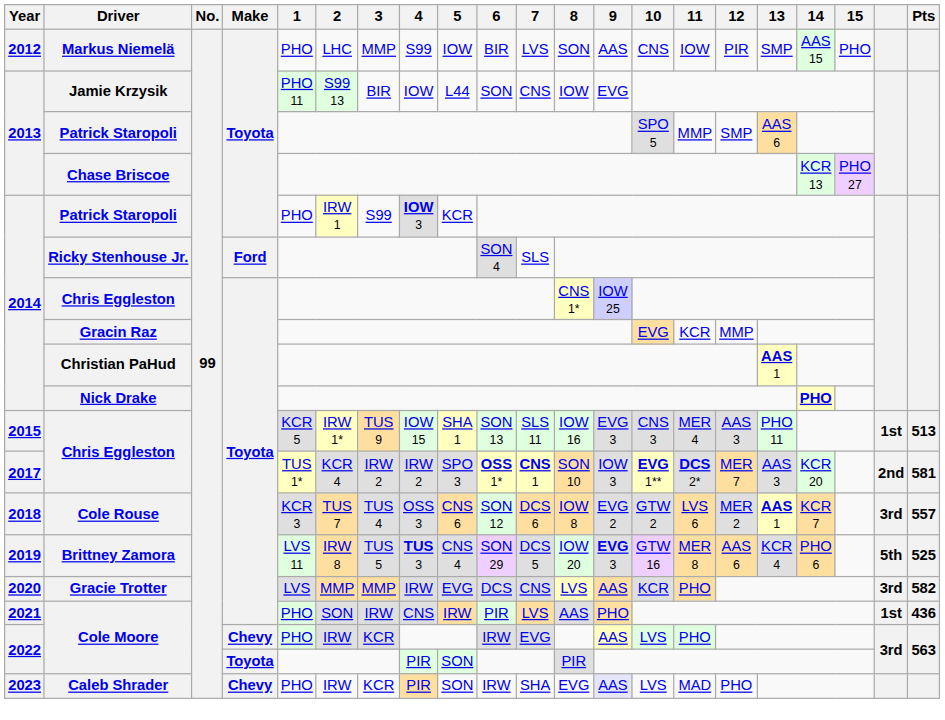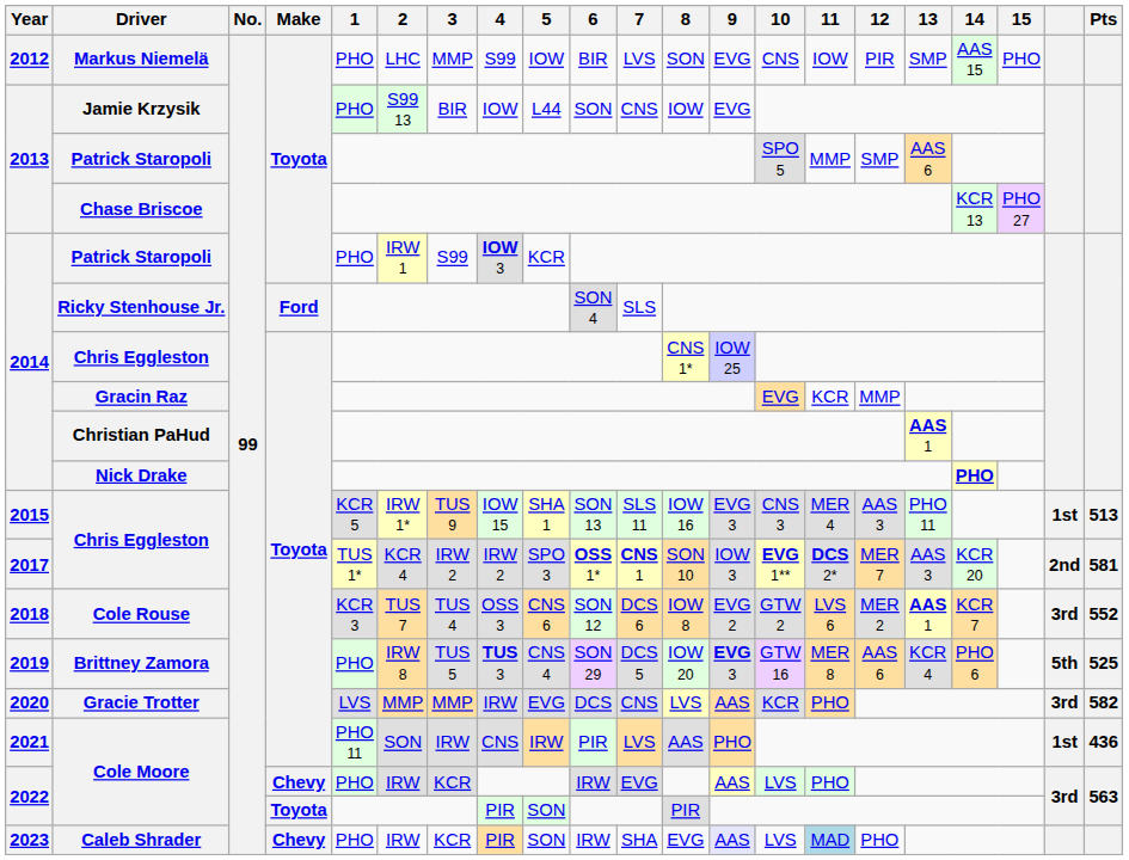 <table class="wikitable" style="text-align:center; font-size:75%">
 <tr>
 <th>Year</th>
 <th>Driver</th>
 <th>No.</th>
 <th>Make</th>
 <th>1</th>
 <th>2</th>
 <th>3</th>
 <th>4</th>
 <th>5</th>
 <th>6</th>
 <th>7</th>
 <th>8</th>
 <th>9</th>
 <th>10</th>
 <th>11</th>
 <th>12</th>
 <th>13</th>
 <th>14</th>
 <th>15</th>
 <th></th>
 <th>Pts</th>
 </tr>
 <tr>
 <th><a href='#'>2012</a></th>
 <th><a href='#'>Markus Niemelä</a></th>
 <th rowspan=19>99</th>
 <th rowspan=5><a href='#'>Toyota</a></th>
 <td><a href='#'>PHO</a></td>
 <td><a href='#'>LHC</a></td>
 <td><a href='#'>MMP</a></td>
 <td><a href='#'>S99</a></td>
 <td><a href='#'>IOW</a></td>
 <td><a href='#'>BIR</a></td>
 <td><a href='#'>LVS</a></td>
 <td><a href='#'>SON</a></td>
-<td><a href='#'>AAS</a></td>
+<td><a href='#'>EVG</a></td>
 <td><a href='#'>CNS</a></td>
 <td><a href='#'>IOW</a></td>
 <td><a href='#'>PIR</a></td>
 <td><a href='#'>SMP</a></td>
 <td style="background:#DFFFDF;"><a href='#'>AAS</a><br><small>15</small></td>
 <td><a href='#'>PHO</a></td>
 <th></th>
 <th></th>
 </tr>
 <tr>
 <th rowspan=3><a href='#'>2013</a></th>
 <th>Jamie Krzysik</th>
-<td style="background:#DFFFDF;"><a href='#'>PHO</a><br><small>11</small></td>
+<td style="background:#DFFFDF;"><a href='#'>PHO</a><br></td>
 <td style="background:#DFFFDF;"><a href='#'>S99</a><br><small>13</small></td>
 <td><a href='#'>BIR</a></td>
 <td><a href='#'>IOW</a></td>
 <td><a href='#'>L44</a></td>
 <td><a href='#'>SON</a></td>
 <td><a href='#'>CNS</a></td>
 <td><a href='#'>IOW</a></td>
 <td><a href='#'>EVG</a></td>
 <td colspan=6></td>
 <th rowspan=3></th>
 <th rowspan=3></th>
 </tr>
 <tr>
 <th><a href='#'>Patrick Staropoli</a></th>
 <td colspan=9></td>
 <td style="background:#DFDFDF;"><a href='#'>SPO</a><br><small>5</small></td>
 <td><a href='#'>MMP</a></td>
 <td><a href='#'>SMP</a></td>
 <td style="background:#FFDF9F;"><a href='#'>AAS</a><br><small>6</small></td>
 <td colspan=2></td>
 </tr>
 <tr>
 <th><a href='#'>Chase Briscoe</a></th>
 <td colspan=13></td>
 <td style="background:#DFFFDF;"><a href='#'>KCR</a><br><small>13</small></td>
 <td style="background:#EFCFFF;"><a href='#'>PHO</a><br><small>27</small></td>
 </tr>
 <tr>
 <th rowspan=6><a href='#'>2014</a></th>
 <th><a href='#'>Patrick Staropoli</a></th>
 <td><a href='#'>PHO</a></td>
 <td style="background:#FFFFBF;"><a href='#'>IRW</a><br><small>1</small></td>
 <td><a href='#'>S99</a></td>
 <td style="background:#DFDFDF;"><strong><a href='#'>IOW</a></strong><br><small>3</small></td>
 <td><a href='#'>KCR</a></td>
 <td colspan=10></td>
 <th rowspan=6></th>
 <th rowspan=6></th>
 </tr>
 <tr>
 <th><a href='#'>Ricky Stenhouse Jr.</a></th>
 <th><a href='#'>Ford</a></th>
 <td colspan=5></td>
 <td style="background:#DFDFDF;"><a href='#'>SON</a><br><small>4</small></td>
 <td><a href='#'>SLS</a></td>
 <td colspan=8></td>
 </tr>
 <tr>
 <th><a href='#'>Chris Eggleston</a></th>
 <th rowspan=10><a href='#'>Toyota</a></th>
 <td colspan=7></td>
 <td style="background:#FFFFBF;"><a href='#'>CNS</a><br><small>1*</small></td>
 <td style="background:#CFCFFF;"><a href='#'>IOW</a><br><small>25</small></td>
 <td colspan=6></td>
 </tr>
 <tr>
 <th><a href='#'>Gracin Raz</a></th>
 <td colspan=9></td>
 <td style="background:#FFDF9F;"><a href='#'>EVG</a><br></td>
 <td><a href='#'>KCR</a></td>
 <td><a href='#'>MMP</a></td>
 <td colspan=3></td>
 </tr>
 <tr>
 <th>Christian PaHud</th>
 <td colspan=12></td>
 <td style="background:#FFFFBF;"><a href='#'><strong>AAS</strong></a><br><small>1</small></td>
 <td colspan=2></td>
 </tr>
 <tr>
 <th><a href='#'>Nick Drake</a></th>
 <td colspan=13></td>
 <td style="background-color:#FFFFBF"><strong><a href='#'>PHO</a></strong><br></td>
 <td></td>
 </tr>
 <tr>
 <th><a href='#'>2015</a></th>
 <th rowspan=2><a href='#'>Chris Eggleston</a></th>
 <td style="background:#DFDFDF;"><a href='#'>KCR</a><br><small>5</small></td>
 <td style="background:#FFFFBF;"><a href='#'>IRW</a><br><small>1*</small></td>
 <td style="background:#FFDF9F;"><a href='#'>TUS</a><br><small>9</small></td>
 <td style="background:#DFFFDF;"><a href='#'>IOW</a><br><small>15</small></td>
 <td style="background:#FFFFBF;"><a href='#'>SHA</a><br><small>1</small></td>
 <td style="background:#DFFFDF;"><a href='#'>SON</a><br><small>13</small></td>
 <td style="background:#DFFFDF;"><a href='#'>SLS</a><br><small>11</small></td>
 <td style="background:#DFFFDF;"><a href='#'>IOW</a><br><small>16</small></td>
 <td style="background:#DFDFDF;"><a href='#'>EVG</a><br><small>3</small></td>
 <td style="background:#DFDFDF;"><a href='#'>CNS</a><br><small>3</small></td>
 <td style="background:#DFDFDF;"><a href='#'>MER</a><br><small>4</small></td>
 <td style="background:#DFDFDF;"><a href='#'>AAS</a><br><small>3</small></td>
 <td style="background:#DFFFDF;"><a href='#'>PHO</a><br><small>11</small></td>
 <td colspan=2></td>
 <th>1st</th>
 <th>513</th>
 </tr>
 <tr>
 <th><a href='#'>2017</a></th>
 <td style="background:#FFFFBF;"><a href='#'>TUS</a><br><small>1*</small></td>
 <td style="background:#DFDFDF;"><a href='#'>KCR</a><br><small>4</small></td>
 <td style="background:#DFDFDF;"><a href='#'>IRW</a><br><small>2</small></td>
 <td style="background:#DFDFDF;"><a href='#'>IRW</a><br><small>2</small></td>
 <td style="background:#DFDFDF;"><a href='#'>SPO</a><br><small>3</small></td>
 <td style="background:#FFFFBF;"><strong><a href='#'>OSS</a></strong><br><small>1*</small></td>
 <td style="background:#FFFFBF;"><strong><a href='#'>CNS</a></strong><br><small>1</small></td>
 <td style="background:#FFDF9F;"><a href='#'>SON</a><br><small>10</small></td>
 <td style="background:#DFDFDF;"><a href='#'>IOW</a><br><small>3</small></td>
 <td style="background:#FFFFBF;"><strong><a href='#'>EVG</a></strong><br><small>1**</small></td>
 <td style="background:#DFDFDF;"><strong><a href='#'>DCS</a></strong><br><small>2*</small></td>
 <td style="background:#FFDF9F;"><a href='#'>MER</a><br><small>7</small></td>
 <td style="background:#DFDFDF;"><a href='#'>AAS</a><br><small>3</small></td>
 <td style="background:#DFFFDF;"><a href='#'>KCR</a><br><small>20</small></td>
 <td></td>
 <th>2nd</th>
 <th>581</th>
 </tr>
 <tr>
 <th><a href='#'>2018</a></th>
 <th><a href='#'>Cole Rouse</a></th>
 <td style="background:#DFDFDF;"><a href='#'>KCR</a><br><small>3</small></td>
 <td style="background:#FFDF9F;"><a href='#'>TUS</a><br><small>7</small></td>
 <td style="background:#DFDFDF;"><a href='#'>TUS</a><br><small>4</small></td>
 <td style="background:#DFDFDF;"><a href='#'>OSS</a><br><small>3</small></td>
 <td style="background:#FFDF9F;"><a href='#'>CNS</a><br><small>6</small></td>
 <td style="background:#DFFFDF;"><a href='#'>SON</a><br><small>12</small></td>
 <td style="background:#FFDF9F;"><a href='#'>DCS</a><br><small>6</small></td>
 <td style="background:#FFDF9F;"><a href='#'>IOW</a><br><small>8</small></td>
 <td style="background:#DFDFDF;"><a href='#'>EVG</a><br><small>2</small></td>
 <td style="background:#DFDFDF;"><a href='#'>GTW</a><br><small>2</small></td>
 <td style="background:#FFDF9F;"><a href='#'>LVS</a><br><small>6</small></td>
 <td style="background:#DFDFDF;"><a href='#'>MER</a><br><small>2</small></td>
 <td style="background:#FFFFBF;"><strong><a href='#'>AAS</a></strong><br><small>1</small></td>
 <td style="background:#FFDF9F;"><a href='#'>KCR</a><br><small>7</small></td>
 <td></td>
 <th>3rd</th>
-<th>557</th>
+<th>552</th>
 </tr>
 <tr>
 <th><a href='#'>2019</a></th>
 <th><a href='#'>Brittney Zamora</a></th>
-<td style="background:#DFFFDF;"><a href='#'>LVS</a><br><small>11</small></td>
+<td style="background:#DFFFDF;"><a href='#'>PHO</a><br></td>
 <td style="background:#FFDF9F;"><a href='#'>IRW</a><br><small>8</small></td>
 <td style="background:#DFDFDF;"><a href='#'>TUS</a><br><small>5</small></td>
 <td style="background:#DFDFDF;"><strong><a href='#'>TUS</a></strong><br><small>3</small></td>
 <td style="background:#DFDFDF;"><a href='#'>CNS</a><br><small>4</small></td>
 <td style="background:#EFCFFF;"><a href='#'>SON</a><br><small>29</small></td>
 <td style="background:#DFDFDF;"><a href='#'>DCS</a><br><small>5</small></td>
 <td style="background:#DFFFDF;"><a href='#'>IOW</a><br><small>20</small></td>
 <td style="background:#DFDFDF;"><strong><a href='#'>EVG</a></strong><br><small>3</small></td>
 <td style="background:#EFCFFF;"><a href='#'>GTW</a><br><small>16</small></td>
 <td style="background:#FFDF9F;"><a href='#'>MER</a><br><small>8</small></td>
 <td style="background:#FFDF9F;"><a href='#'>AAS</a><br><small>6</small></td>
 <td style="background:#DFDFDF;"><a href='#'>KCR</a><br><small>4</small></td>
 <td style="background:#FFDF9F;"><a href='#'>PHO</a><br><small>6</small></td>
 <td></td>
 <th>5th</th>
 <th>525</th>
 </tr>
 <tr>
 <th><a href='#'>2020</a></th>
 <th><a href='#'>Gracie Trotter</a></th>
 <td style="background:#DFDFDF;"><a href='#'>LVS</a><br></td>
 <td style="background:#FFDF9F;"><a href='#'>MMP</a><br></td>
 <td style="background:#FFDF9F;"><a href='#'>MMP</a><br></td>
 <td style="background:#DFDFDF;"><a href='#'>IRW</a><br></td>
 <td style="background:#DFDFDF;"><a href='#'>EVG</a><br></td>
 <td style="background:#DFDFDF;"><a href='#'>DCS</a><br></td>
 <td style="background:#DFDFDF;"><a href='#'>CNS</a><br></td>
 <td style="background:#FFFFBF;"><a href='#'>LVS</a><br></td>
 <td style="background:#FFDF9F;"><a href='#'>AAS</a><br></td>
 <td style="background:#DFDFDF;"><a href='#'>KCR</a><br></td>
 <td style="background:#FFDF9F;"><a href='#'>PHO</a><br></td>
 <td colspan=4></td>
 <th>3rd</th>
 <th>582</th>
 </tr>
 <tr>
 <th><a href='#'>2021</a></th>
 <th rowspan=3><a href='#'>Cole Moore</a></th>
-<td style="background:#DFFFDF;"><a href='#'>PHO</a><br></td>
+<td style="background:#DFFFDF;"><a href='#'>PHO</a><br><small>11</small></td>
 <td style="background:#DFDFDF;"><a href='#'>SON</a><br></td>
 <td style="background:#DFDFDF;"><a href='#'>IRW</a><br></td>
 <td style="background:#DFDFDF;"><a href='#'>CNS</a><br></td>
 <td style="background:#FFDF9F;"><a href='#'>IRW</a><br></td>
 <td style="background:#DFFFDF;"><a href='#'>PIR</a><br></td>
 <td style="background:#FFDF9F;"><a href='#'>LVS</a><br></td>
 <td style="background:#DFDFDF;"><a href='#'>AAS</a><br></td>
 <td style="background:#FFDF9F;"><a href='#'>PHO</a><br></td>
 <td colspan=6></td>
 <th>1st</th>
 <th>436</th>
 </tr>
 <tr>
 <th rowspan=2><a href='#'>2022</a></th>
 <th><a href='#'>Chevy</a></th>
 <td style="background:#DFFFDF;"><a href='#'>PHO</a><br></td>
 <td style="background:#DFDFDF;"><a href='#'>IRW</a><br></td>
 <td style="background:#DFDFDF;"><a href='#'>KCR</a><br></td>
 <td colspan=2></td>
 <td style="background:#DFDFDF;"><a href='#'>IRW</a><br></td>
 <td style="background:#DFDFDF;"><a href='#'>EVG</a><br></td>
 <td></td>
 <td style="background:#FFFFBF;"><a href='#'>AAS</a><br></td>
 <td style="background:#DFFFDF;"><a href='#'>LVS</a><br></td>
 <td style="background:#DFFFDF;"><a href='#'>PHO</a><br></td>
 <td colspan=4></td>
 <th rowspan=2>3rd</th>
 <th rowspan=2>563</th>
 </tr>
 <tr>
 <th><a href='#'>Toyota</a></th>
 <td colspan=3></td>
 <td style="background:#DFFFDF;"><a href='#'>PIR</a><br></td>
 <td style="background:#DFFFDF;"><a href='#'>SON</a><br></td>
 <td colspan=2></td>
 <td style="background:#DFDFDF;"><a href='#'>PIR</a><br></td>
 <td colspan=7></td>
 </tr>
 <tr>
 <th><a href='#'>2023</a></th>
 <th><a href='#'>Caleb Shrader</a></th>
 <th><a href='#'>Chevy</a></th>
 <td><a href='#'>PHO</a></td>
 <td><a href='#'>IRW</a></td>
 <td><a href='#'>KCR</a></td>
 <td style="background:#FFDF9F;"><a href='#'>PIR</a><br></td>
 <td><a href='#'>SON</a></td>
 <td><a href='#'>IRW</a></td>
 <td><a href='#'>SHA</a></td>
 <td><a href='#'>EVG</a></td>
 <td style="background: lavender;"><a href='#'>AAS</a></td>
 <td><a href='#'>LVS</a></td>
-<td><a href='#'>MAD</a></td>
+<td style="background: lightblue;"><a href='#'>MAD</a></td>
 <td><a href='#'>PHO</a></td>
 <td colspan=3></td>
 <th></th>
 <th></th>
 </tr>
 </table>
